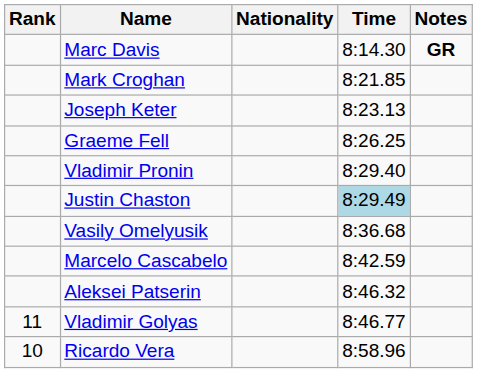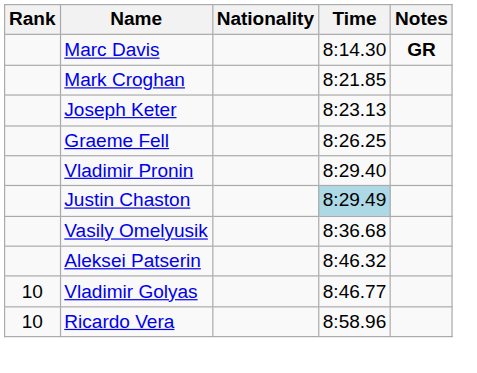 <table class="wikitable sortable" style="text-align:center">
 <tr>
 <th>Rank</th>
 <th>Name</th>
 <th>Nationality</th>
 <th>Time</th>
 <th>Notes</th>
 </tr>
 <tr>
 <td></td>
 <td align=left><a href='#'>Marc Davis</a></td>
 <td align=left></td>
 <td>8:14.30</td>
 <td><strong>GR</strong></td>
 </tr>
 <tr>
 <td></td>
 <td align=left><a href='#'>Mark Croghan</a></td>
 <td align=left></td>
 <td>8:21.85</td>
 <td></td>
 </tr>
 <tr>
 <td></td>
 <td align=left><a href='#'>Joseph Keter</a></td>
 <td align=left></td>
 <td>8:23.13</td>
 <td></td>
 </tr>
 <tr>
 <td></td>
 <td align=left><a href='#'>Graeme Fell</a></td>
 <td align=left></td>
 <td>8:26.25</td>
 <td></td>
 </tr>
 <tr>
 <td></td>
 <td align=left><a href='#'>Vladimir Pronin</a></td>
 <td align=left></td>
 <td>8:29.40</td>
 <td></td>
 </tr>
 <tr>
 <td></td>
 <td align=left><a href='#'>Justin Chaston</a></td>
 <td align=left></td>
 <td style="background: lightblue;">8:29.49</td>
 <td></td>
 </tr>
 <tr>
 <td></td>
 <td align=left><a href='#'>Vasily Omelyusik</a></td>
 <td align=left></td>
 <td>8:36.68</td>
 <td></td>
 </tr>
 <tr>
 <td></td>
-<td align=left><a href='#'>Marcelo Cascabelo</a></td>
-<td align=left></td>
-<td>8:42.59</td>
-<td></td>
-</tr>
-<tr>
-<td></td>
 <td align=left><a href='#'>Aleksei Patserin</a></td>
 <td align=left></td>
 <td>8:46.32</td>
 <td></td>
 </tr>
 <tr>
-<td>11</td>
+<td>10</td>
 <td align=left><a href='#'>Vladimir Golyas</a></td>
 <td align=left></td>
 <td>8:46.77</td>
 <td></td>
 </tr>
 <tr>
 <td>10</td>
 <td align=left><a href='#'>Ricardo Vera</a></td>
 <td align=left></td>
 <td>8:58.96</td>
 <td></td>
 </tr>
 </table>
